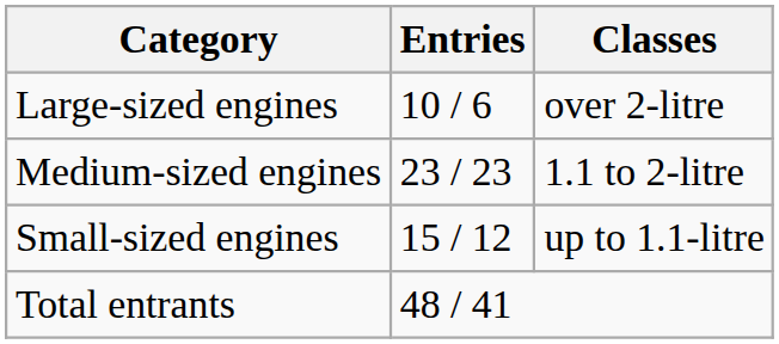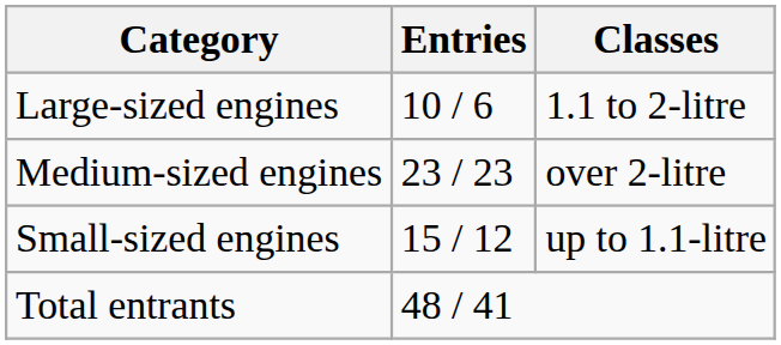 <table class="wikitable" style="font-size: 95%;">
 <tr>
 <th>Category</th>
 <th>Entries</th>
 <th>Classes</th>
 </tr>
 <tr>
 <td>Large-sized engines</td>
 <td>10 / 6</td>
-<td>over 2-litre</td>
+<td>1.1 to 2-litre</td>
 </tr>
 <tr>
 <td>Medium-sized engines</td>
 <td>23 / 23</td>
-<td>1.1 to 2-litre</td>
+<td>over 2-litre</td>
 </tr>
 <tr>
 <td>Small-sized engines</td>
 <td>15 / 12</td>
 <td>up to 1.1-litre</td>
 </tr>
 <tr>
 <td>Total entrants</td>
 <td colspan=2>48 / 41</td>
 </tr>
 </table>
